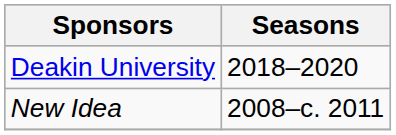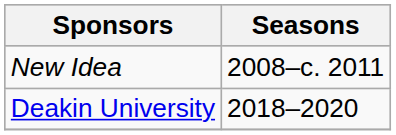 <table class="wikitable collapsible">
 <tr>
 <th>Sponsors</th>
 <th>Seasons</th>
 </tr>
 <tr>
+<td><em>New Idea</em></td>
+<td>2008–c. 2011</td>
+</tr>
+<tr>
 <td><a href='#'>Deakin University</a></td>
 <td>2018–2020</td>
 </tr>
 <tr>
-<td><em>New Idea</em></td>
-<td>2008–c. 2011</td>
-</tr>
-<tr>
 </tr>
 </table>
